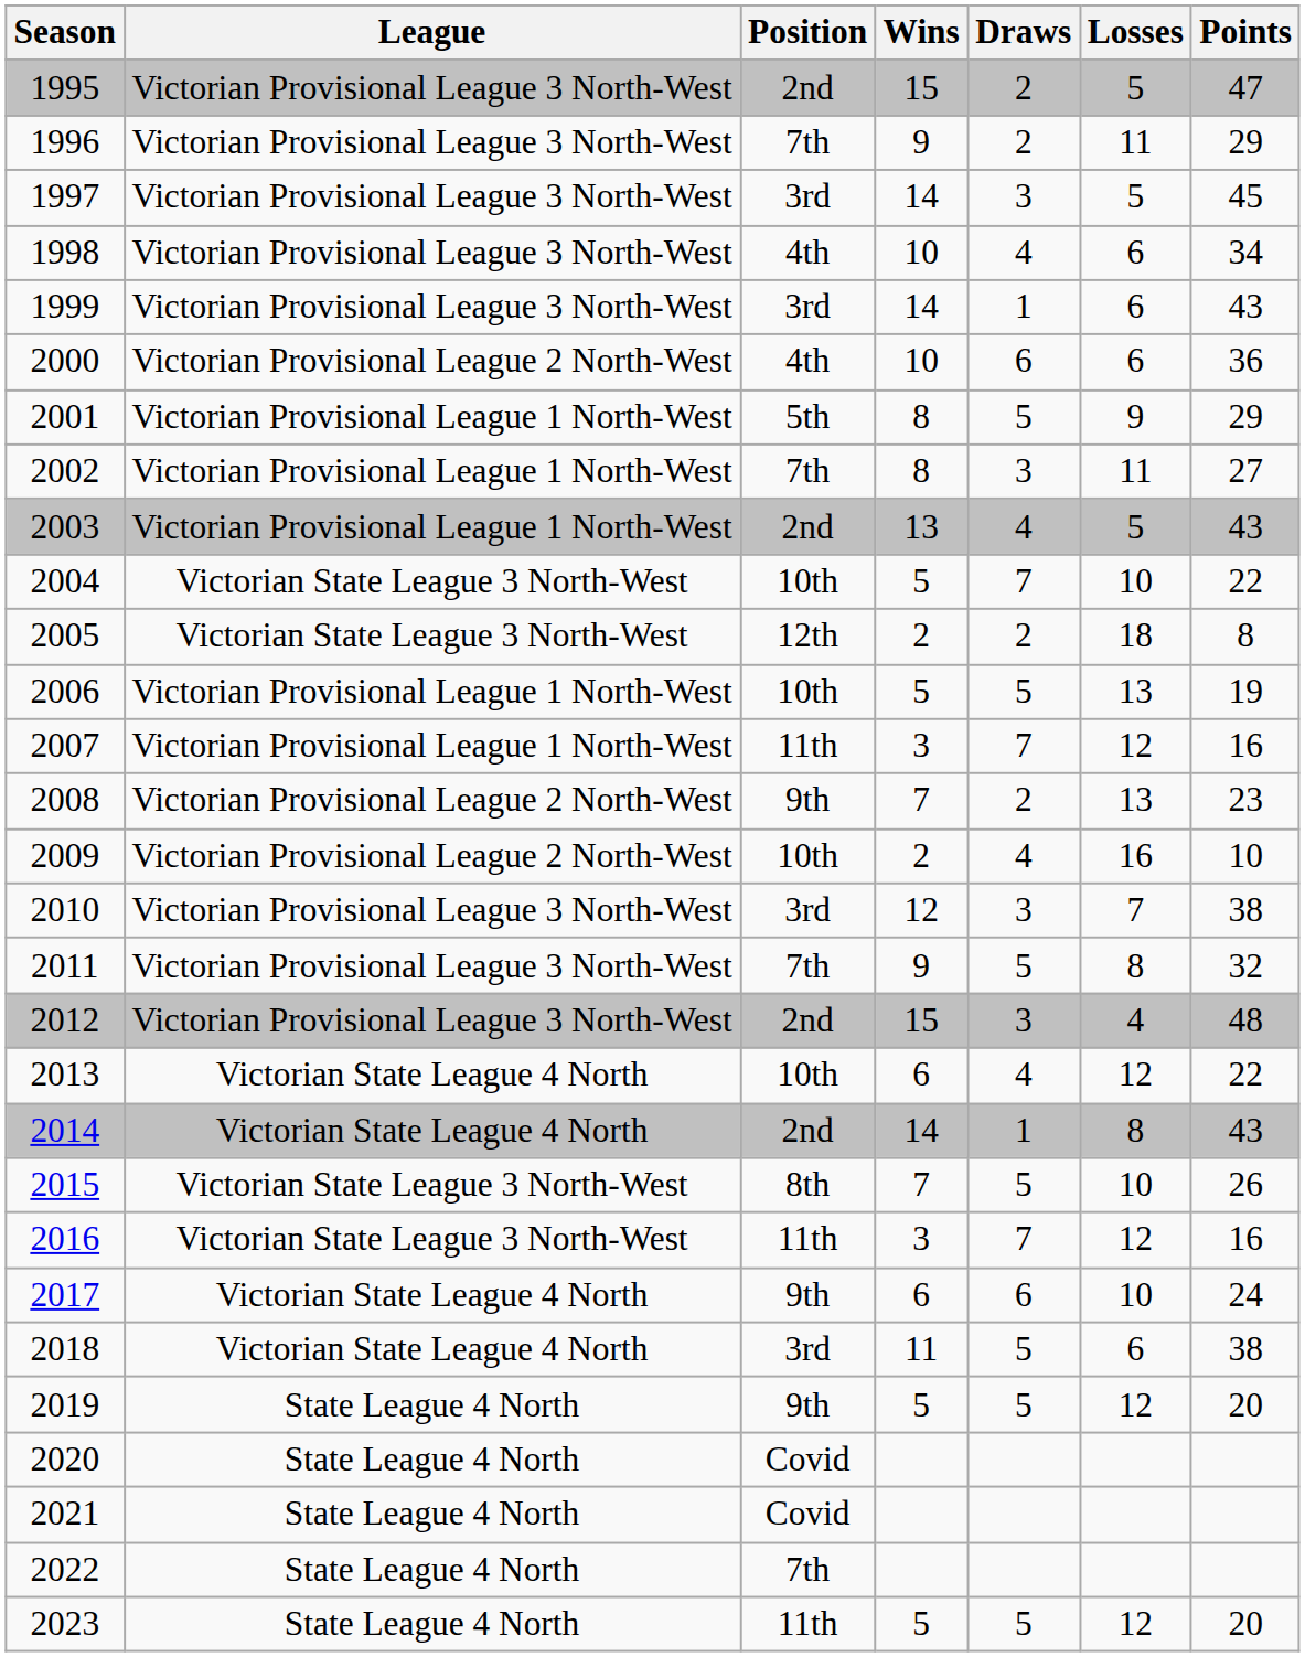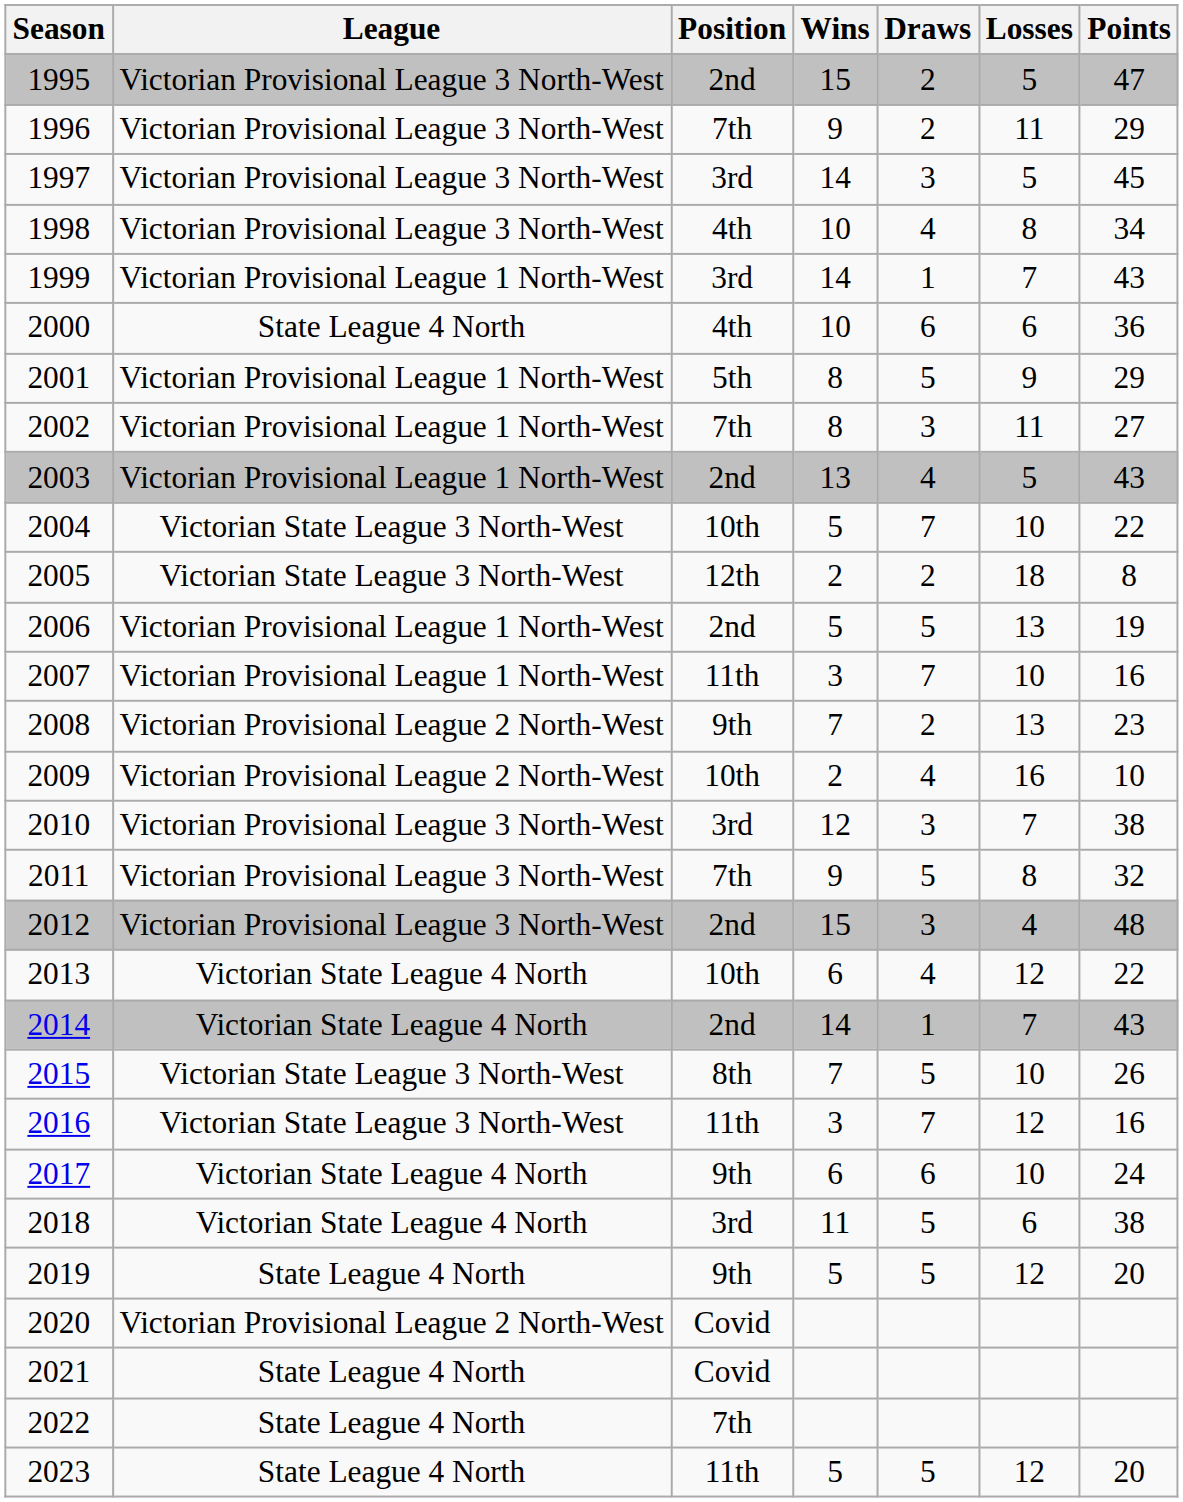 <table class="wikitable" style="text-align:center; margin-left:1em; font-size:100%; float:down">
 <tr>
 <th>Season</th>
 <th>League</th>
 <th>Position</th>
 <th>Wins</th>
 <th>Draws</th>
 <th>Losses</th>
 <th>Points</th>
 </tr>
 <tr bgcolor=silver>
 <td>1995</td>
 <td>Victorian Provisional League 3 North-West</td>
 <td>2nd</td>
 <td>15</td>
 <td>2</td>
 <td>5</td>
 <td>47</td>
 </tr>
 <tr>
 <td>1996</td>
 <td>Victorian Provisional League 3 North-West</td>
 <td>7th</td>
 <td>9</td>
 <td>2</td>
 <td>11</td>
 <td>29</td>
 </tr>
 <tr>
 <td>1997</td>
 <td>Victorian Provisional League 3 North-West</td>
 <td>3rd</td>
 <td>14</td>
 <td>3</td>
 <td>5</td>
 <td>45</td>
 </tr>
 <tr>
 <td>1998</td>
 <td>Victorian Provisional League 3 North-West</td>
 <td>4th</td>
 <td>10</td>
 <td>4</td>
-<td>6</td>
+<td>8</td>
 <td>34</td>
 </tr>
 <tr>
 <td>1999</td>
-<td>Victorian Provisional League 3 North-West</td>
+<td>Victorian Provisional League 1 North-West</td>
 <td>3rd</td>
 <td>14</td>
 <td>1</td>
-<td>6</td>
+<td>7</td>
 <td>43</td>
 </tr>
 <tr>
 <td>2000</td>
-<td>Victorian Provisional League 2 North-West</td>
+<td>State League 4 North</td>
 <td>4th</td>
 <td>10</td>
 <td>6</td>
 <td>6</td>
 <td>36</td>
 </tr>
 <tr>
 <td>2001</td>
 <td>Victorian Provisional League 1 North-West</td>
 <td>5th</td>
 <td>8</td>
 <td>5</td>
 <td>9</td>
 <td>29</td>
 </tr>
 <tr>
 <td>2002</td>
 <td>Victorian Provisional League 1 North-West</td>
 <td>7th</td>
 <td>8</td>
 <td>3</td>
 <td>11</td>
 <td>27</td>
 </tr>
 <tr bgcolor=silver>
 <td>2003</td>
 <td>Victorian Provisional League 1 North-West</td>
 <td>2nd</td>
 <td>13</td>
 <td>4</td>
 <td>5</td>
 <td>43</td>
 </tr>
 <tr>
 <td>2004</td>
 <td>Victorian State League 3 North-West</td>
 <td>10th</td>
 <td>5</td>
 <td>7</td>
 <td>10</td>
 <td>22</td>
 </tr>
 <tr>
 <td>2005</td>
 <td>Victorian State League 3 North-West</td>
 <td>12th</td>
 <td>2</td>
 <td>2</td>
 <td>18</td>
 <td>8</td>
 </tr>
 <tr>
 <td>2006</td>
 <td>Victorian Provisional League 1 North-West</td>
-<td>10th</td>
+<td>2nd</td>
 <td>5</td>
 <td>5</td>
 <td>13</td>
 <td>19</td>
 </tr>
 <tr>
 <td>2007</td>
 <td>Victorian Provisional League 1 North-West</td>
 <td>11th</td>
 <td>3</td>
 <td>7</td>
-<td>12</td>
+<td>10</td>
 <td>16</td>
 </tr>
 <tr>
 <td>2008</td>
 <td>Victorian Provisional League 2 North-West</td>
 <td>9th</td>
 <td>7</td>
 <td>2</td>
 <td>13</td>
 <td>23</td>
 </tr>
 <tr>
 <td>2009</td>
 <td>Victorian Provisional League 2 North-West</td>
 <td>10th</td>
 <td>2</td>
 <td>4</td>
 <td>16</td>
 <td>10</td>
 </tr>
 <tr>
 <td>2010</td>
 <td>Victorian Provisional League 3 North-West</td>
 <td>3rd</td>
 <td>12</td>
 <td>3</td>
 <td>7</td>
 <td>38</td>
 </tr>
 <tr>
 <td>2011</td>
 <td>Victorian Provisional League 3 North-West</td>
 <td>7th</td>
 <td>9</td>
 <td>5</td>
 <td>8</td>
 <td>32</td>
 </tr>
 <tr bgcolor=silver>
 <td>2012</td>
 <td>Victorian Provisional League 3 North-West</td>
 <td>2nd</td>
 <td>15</td>
 <td>3</td>
 <td>4</td>
 <td>48</td>
 </tr>
 <tr>
 <td>2013</td>
 <td>Victorian State League 4 North</td>
 <td>10th</td>
 <td>6</td>
 <td>4</td>
 <td>12</td>
 <td>22</td>
 </tr>
 <tr bgcolor=silver>
 <td><a href='#'>2014</a></td>
 <td>Victorian State League 4 North</td>
 <td>2nd</td>
 <td>14</td>
 <td>1</td>
-<td>8</td>
+<td>7</td>
 <td>43</td>
 </tr>
 <tr>
 <td><a href='#'>2015</a></td>
 <td>Victorian State League 3 North-West</td>
 <td>8th</td>
 <td>7</td>
 <td>5</td>
 <td>10</td>
 <td>26</td>
 </tr>
 <tr>
 <td><a href='#'>2016</a></td>
 <td>Victorian State League 3 North-West</td>
 <td>11th</td>
 <td>3</td>
 <td>7</td>
 <td>12</td>
 <td>16</td>
 </tr>
 <tr>
 <td><a href='#'>2017</a></td>
 <td>Victorian State League 4 North</td>
 <td>9th</td>
 <td>6</td>
 <td>6</td>
 <td>10</td>
 <td>24</td>
 </tr>
 <tr>
 <td>2018</td>
 <td>Victorian State League 4 North</td>
 <td>3rd</td>
 <td>11</td>
 <td>5</td>
 <td>6</td>
 <td>38</td>
 </tr>
 <tr>
 <td>2019</td>
 <td>State League 4 North</td>
 <td>9th</td>
 <td>5</td>
 <td>5</td>
 <td>12</td>
 <td>20</td>
 </tr>
 <tr>
 <td>2020</td>
-<td>State League 4 North</td>
+<td>Victorian Provisional League 2 North-West</td>
 <td>Covid</td>
 <td></td>
 <td></td>
 <td></td>
 <td></td>
 </tr>
 <tr>
 <td>2021</td>
 <td>State League 4 North</td>
 <td>Covid</td>
 <td></td>
 <td></td>
 <td></td>
 <td></td>
 </tr>
 <tr>
 <td>2022</td>
 <td>State League 4 North</td>
 <td>7th</td>
 <td></td>
 <td></td>
 <td></td>
 <td></td>
 </tr>
 <tr>
 <td>2023</td>
 <td>State League 4 North</td>
 <td>11th</td>
 <td>5</td>
 <td>5</td>
 <td>12</td>
 <td>20</td>
 </tr>
 </table>
